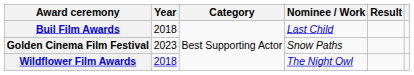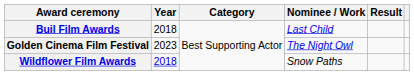 <table class="wikitable plainrowheaders sortable">
 <tr>
 <th scope="col">Award ceremony</th>
 <th scope="col">Year</th>
 <th scope="col">Category </th>
 <th scope="col">Nominee / Work</th>
 <th scope="col">Result</th>
 <th scope="col" class="unsortable"></th>
 </tr>
 <tr>
 <th scope="row"><a href='#'>Buil Film Awards</a></th>
 <td style="text-align:center">2018</td>
 <td rowspan="3">Best Supporting Actor</td>
 <td><em><a href='#'>Last Child</a></em></td>
 <td></td>
 <td style="text-align:center"></td>
 </tr>
 <tr>
 <th scope="row">Golden Cinema Film Festival</th>
 <td style="text-align:center">2023</td>
-<td><em>Snow Paths</em></td>
+<td><em><a href='#'>The Night Owl</a></em></td>
 <td></td>
 <td style="text-align:center"></td>
 </tr>
 <tr>
 <th scope="row"><a href='#'>Wildflower Film Awards</a></th>
 <td style="text-align:center"><a href='#'>2018</a></td>
-<td><em><a href='#'>The Night Owl</a></em></td>
+<td><em>Snow Paths</em></td>
 <td></td>
 <td style="text-align:center"></td>
 </tr>
 </table>
